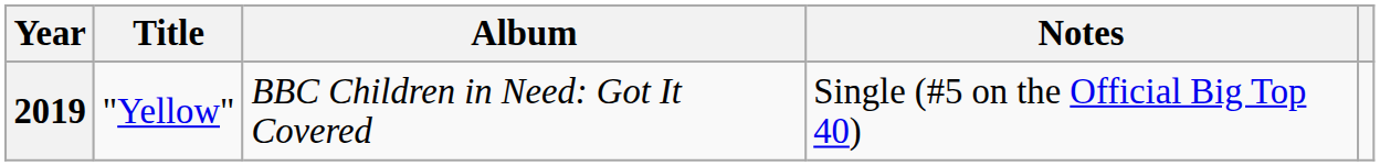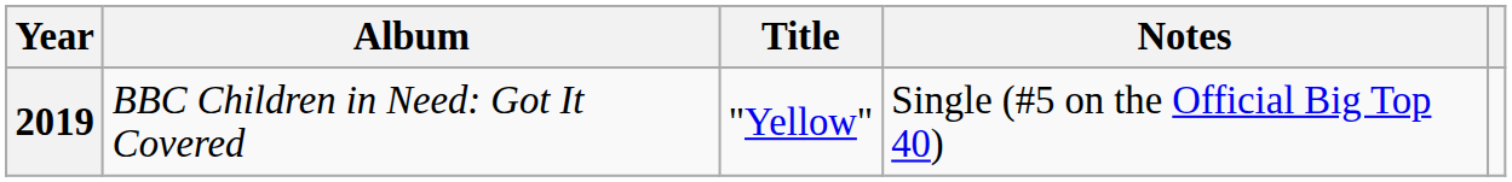 <table class="wikitable">
 <tr>
 <th class="unsortable">Year</th>
+<th class="unsortable">Album</th>
 <th class="unsortable">Title</th>
-<th class="unsortable">Album</th>
 <th class="unsortable">Notes</th>
 <th></th>
 </tr>
 <tr>
 <th scope=row>2019</th>
+<td><em>BBC Children in Need: Got It Covered</em></td>
 <td>"<a href='#'>Yellow</a>"</td>
-<td><em>BBC Children in Need: Got It Covered</em></td>
 <td>Single (#5 on the <a href='#'>Official Big Top 40</a>)</td>
 <td style = "text-align: center;"></td>
 </tr>
 </table>
